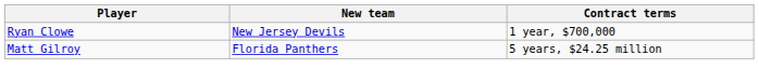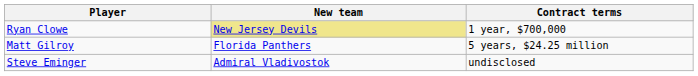 <table class="wikitable" style="width:100%;">
 <tr style="text-align:center; background:#ddd;">
 <th style="width:30%;">Player</th>
 <th style="width:37%;">New team</th>
 <th style="width:33%;">Contract terms</th>
 </tr>
 <tr>
 <td><a href='#'>Ryan Clowe</a></td>
-<td><a href='#'>New Jersey Devils</a></td>
+<td style="background: khaki;"><a href='#'>New Jersey Devils</a></td>
 <td>1 year, $700,000</td>
 </tr>
 <tr>
 <td><a href='#'>Matt Gilroy</a></td>
 <td><a href='#'>Florida Panthers</a></td>
 <td>5 years, $24.25 million</td>
 </tr>
+<tr>
+<td><a href='#'>Steve Eminger</a></td>
+<td><a href='#'>Admiral Vladivostok</a></td>
+<td>undisclosed</td>
+</tr>
 </table>
